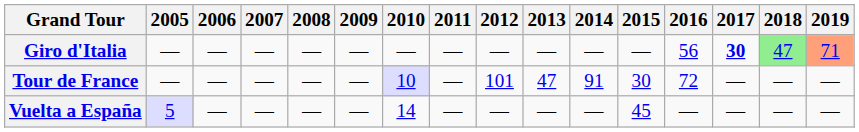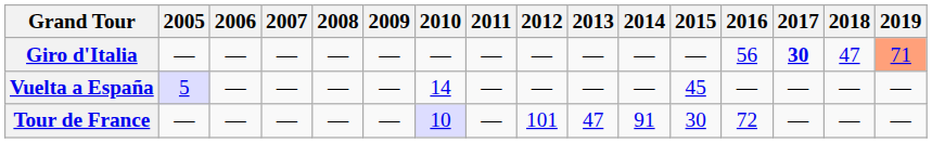 <table class="wikitable plainrowheaders">
 <tr>
 <th>Grand Tour</th>
 <th scope="col">2005</th>
 <th scope="col">2006</th>
 <th scope="col">2007</th>
 <th scope="col">2008</th>
 <th scope="col">2009</th>
 <th scope="col">2010</th>
 <th scope="col">2011</th>
 <th scope="col">2012</th>
 <th scope="col">2013</th>
 <th scope="col">2014</th>
 <th scope="col">2015</th>
 <th scope="col">2016</th>
 <th scope="col">2017</th>
 <th scope="col">2018</th>
 <th scope="col">2019</th>
 </tr>
 <tr style="text-align:center;">
 <th scope="row"> <a href='#'>Giro d'Italia</a></th>
 <td>—</td>
 <td>—</td>
 <td>—</td>
 <td>—</td>
 <td>—</td>
 <td>—</td>
 <td>—</td>
 <td>—</td>
 <td>—</td>
 <td>—</td>
 <td>—</td>
 <td><a href='#'>56</a></td>
 <td><strong><a href='#'>30</a></strong></td>
-<td style="background: lightgreen;"><a href='#'>47</a></td>
+<td><a href='#'>47</a></td>
 <td style="background: lightsalmon;"><a href='#'>71</a></td>
+</tr>
+<tr style="text-align:center;">
+<th scope="row"> <a href='#'>Vuelta a España</a></th>
+<td align="center" style="background:#ddddff;"><a href='#'>5</a></td>
+<td>—</td>
+<td>—</td>
+<td>—</td>
+<td>—</td>
+<td><a href='#'>14</a></td>
+<td>—</td>
+<td>—</td>
+<td>—</td>
+<td>—</td>
+<td align="center"><a href='#'>45</a></td>
+<td>—</td>
+<td>—</td>
+<td>—</td>
+<td>—</td>
 </tr>
 <tr style="text-align:center;">
 <th scope="row"> <a href='#'>Tour de France</a></th>
 <td>—</td>
 <td>—</td>
 <td>—</td>
 <td>—</td>
 <td>—</td>
 <td style="background:#ddddff;"><a href='#'>10</a></td>
 <td>—</td>
 <td><a href='#'>101</a></td>
 <td><a href='#'>47</a></td>
 <td><a href='#'>91</a></td>
 <td><a href='#'>30</a></td>
 <td><a href='#'>72</a></td>
 <td>—</td>
 <td>—</td>
 <td>—</td>
 </tr>
-<tr style="text-align:center;">
-<th scope="row"> <a href='#'>Vuelta a España</a></th>
-<td align="center" style="background:#ddddff;"><a href='#'>5</a></td>
-<td>—</td>
-<td>—</td>
-<td>—</td>
-<td>—</td>
-<td><a href='#'>14</a></td>
-<td>—</td>
-<td>—</td>
-<td>—</td>
-<td>—</td>
-<td align="center"><a href='#'>45</a></td>
-<td>—</td>
-<td>—</td>
-<td>—</td>
-<td>—</td>
-</tr>
 </table>
